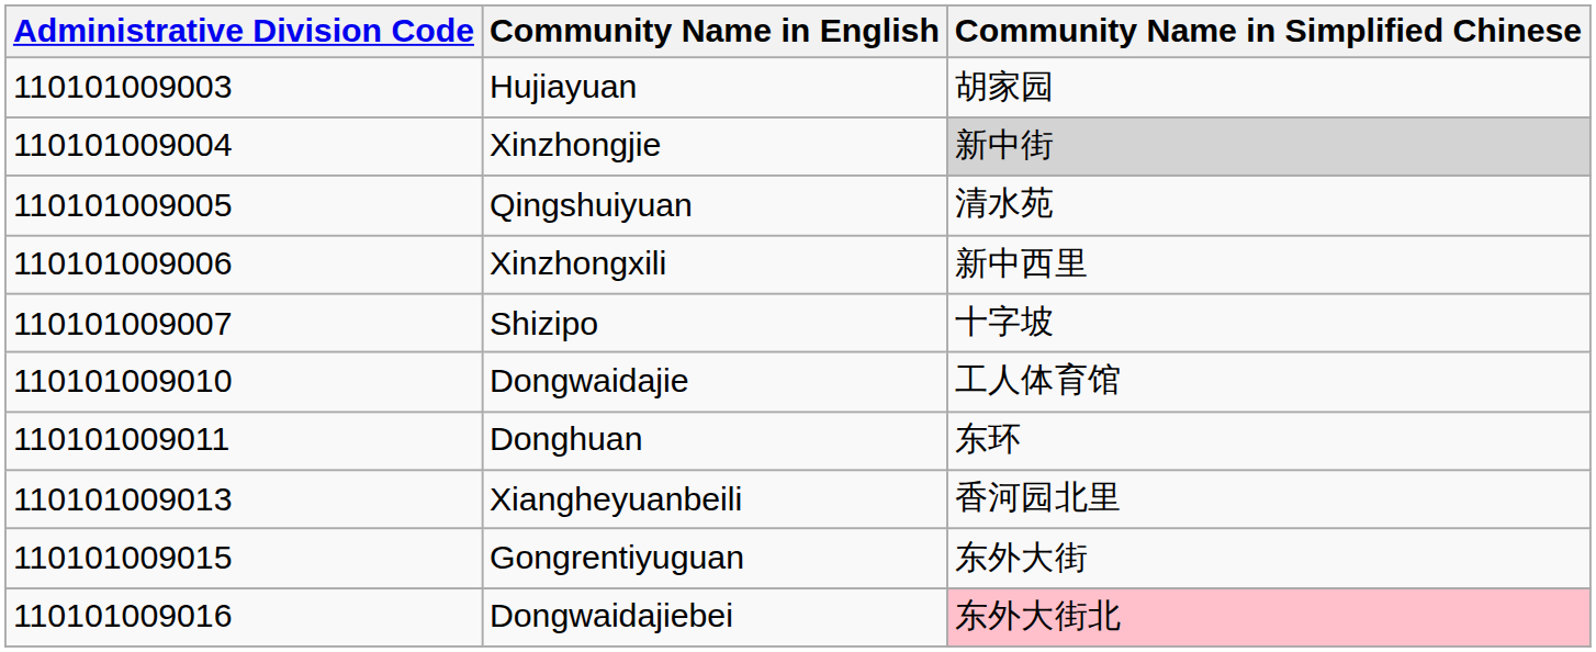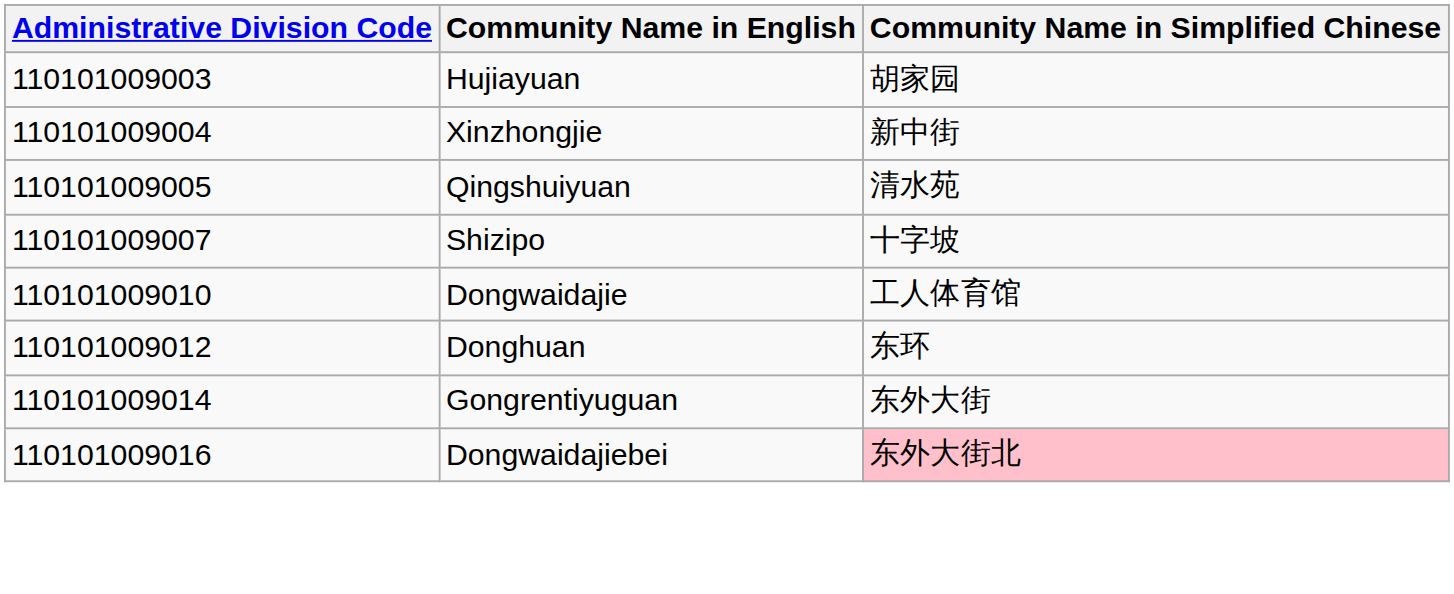 <table class="wikitable sortable">
 <tr>
 <th><a href='#'>Administrative Division Code</a></th>
 <th>Community Name in English</th>
 <th>Community Name in Simplified Chinese</th>
 </tr>
 <tr>
 <td>110101009003</td>
 <td>Hujiayuan</td>
 <td>胡家园</td>
 </tr>
 <tr>
 <td>110101009004</td>
 <td>Xinzhongjie</td>
-<td style="background: lightgrey;">新中街</td>
+<td>新中街</td>
 </tr>
 <tr>
 <td>110101009005</td>
 <td>Qingshuiyuan</td>
 <td>清水苑</td>
-</tr>
-<tr>
-<td>110101009006</td>
-<td>Xinzhongxili</td>
-<td>新中西里</td>
 </tr>
 <tr>
 <td>110101009007</td>
 <td>Shizipo</td>
 <td>十字坡</td>
 </tr>
 <tr>
 <td>110101009010</td>
 <td>Dongwaidajie</td>
 <td>工人体育馆</td>
 </tr>
 <tr>
-<td>110101009011</td>
+<td>110101009012</td>
 <td>Donghuan</td>
 <td>东环</td>
 </tr>
 <tr>
-<td>110101009013</td>
-<td>Xiangheyuanbeili</td>
-<td>香河园北里</td>
-</tr>
-<tr>
-<td>110101009015</td>
+<td>110101009014</td>
 <td>Gongrentiyuguan</td>
 <td>东外大街</td>
 </tr>
 <tr>
 <td>110101009016</td>
 <td>Dongwaidajiebei</td>
 <td style="background: pink;">东外大街北</td>
 </tr>
 </table>
